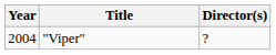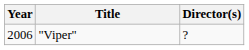 <table class="wikitable" border="1">
 <tr>
 <th>Year</th>
 <th width="175">Title</th>
 <th>Director(s)</th>
 </tr>
 <tr>
-<td>2004</td>
+<td>2006</td>
 <td>"Viper"</td>
 <td>?</td>
 </tr>
 </table>
